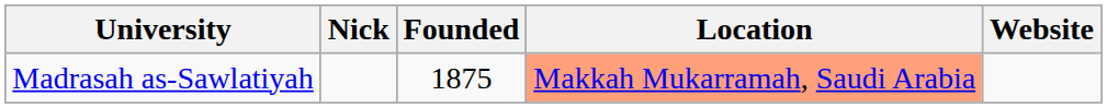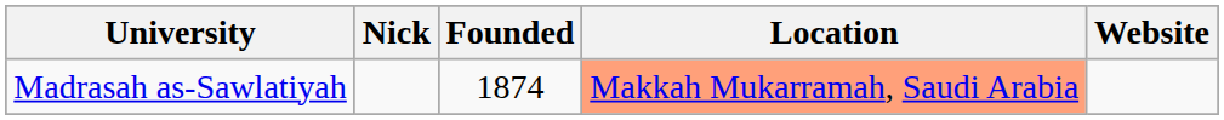 <table class="wikitable sortable">
 <tr>
 <th>University</th>
 <th>Nick</th>
 <th>Founded</th>
 <th>Location</th>
 <th class="unsortable">Website</th>
 </tr>
 <tr>
 <td><a href='#'>Madrasah as-Sawlatiyah</a></td>
 <td style="text-align:center;"></td>
-<td style="text-align:center;">1875</td>
+<td style="text-align:center;">1874</td>
 <td style="background: lightsalmon; text-align:center;"><a href='#'>Makkah Mukarramah</a>, <a href='#'>Saudi Arabia</a></td>
 <td style="text-align:center;"></td>
 </tr>
 </table>
